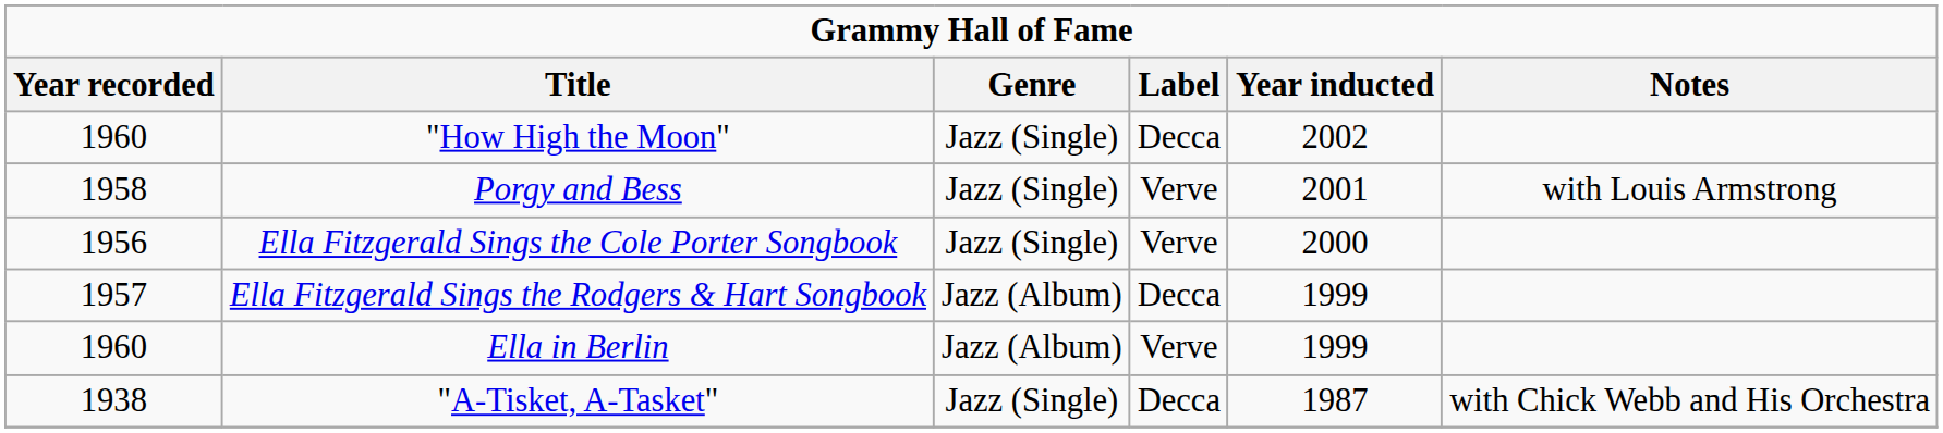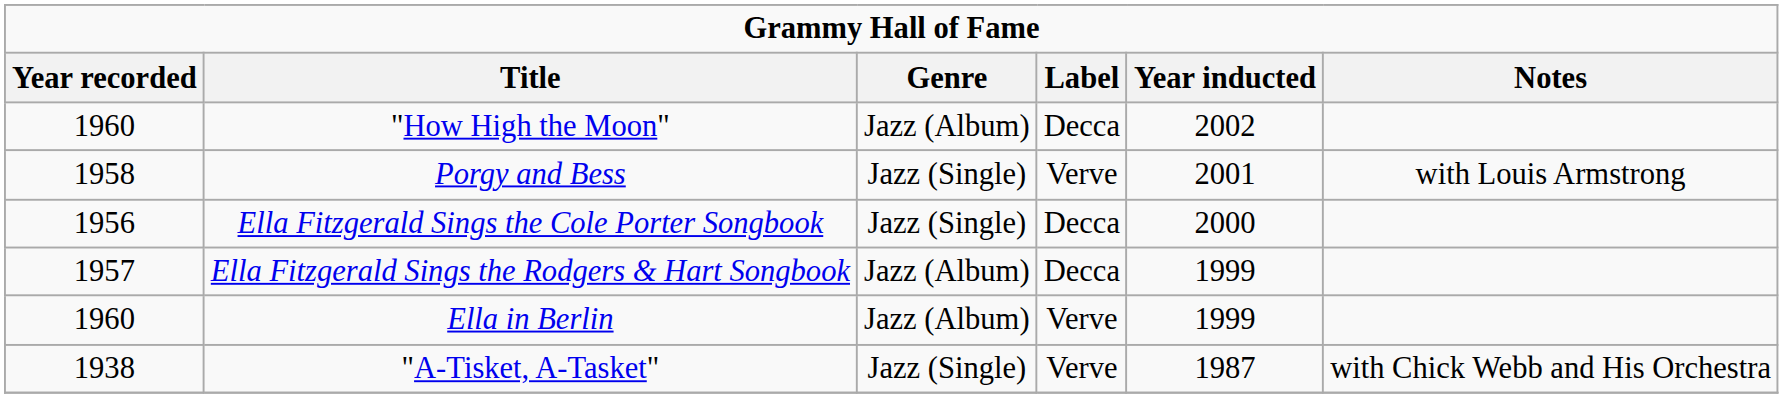 <table class=wikitable>
 <tr>
 <td colspan=6 align=center><strong>Grammy Hall of Fame</strong></td>
 </tr>
 <tr>
 <th>Year recorded</th>
 <th>Title</th>
 <th>Genre</th>
 <th>Label</th>
 <th>Year inducted</th>
 <th>Notes</th>
 </tr>
 <tr align=center>
 <td>1960</td>
 <td>"<a href='#'>How High the Moon</a>"</td>
-<td>Jazz (Single)</td>
+<td>Jazz (Album)</td>
 <td>Decca</td>
 <td>2002</td>
 <td></td>
 </tr>
 <tr align=center>
 <td>1958</td>
 <td><em><a href='#'>Porgy and Bess</a></em></td>
 <td>Jazz (Single)</td>
 <td>Verve</td>
 <td>2001</td>
 <td>with Louis Armstrong</td>
 </tr>
 <tr align=center>
 <td>1956</td>
 <td><em><a href='#'>Ella Fitzgerald Sings the Cole Porter Songbook</a></em></td>
 <td>Jazz (Single)</td>
-<td>Verve</td>
+<td>Decca</td>
 <td>2000</td>
 <td></td>
 </tr>
 <tr align=center>
 <td>1957</td>
 <td><em><a href='#'>Ella Fitzgerald Sings the Rodgers & Hart Songbook</a></em></td>
 <td>Jazz (Album)</td>
 <td>Decca</td>
 <td>1999</td>
 <td></td>
 </tr>
 <tr align=center>
 <td>1960</td>
 <td><em><a href='#'>Ella in Berlin</a></em></td>
 <td>Jazz (Album)</td>
 <td>Verve</td>
 <td>1999</td>
 <td></td>
 </tr>
 <tr align=center>
 <td>1938</td>
 <td>"<a href='#'>A-Tisket, A-Tasket</a>"</td>
 <td>Jazz (Single)</td>
-<td>Decca</td>
+<td>Verve</td>
 <td>1987</td>
 <td>with Chick Webb and His Orchestra</td>
 </tr>
 <tr align=center>
 </tr>
 </table>
